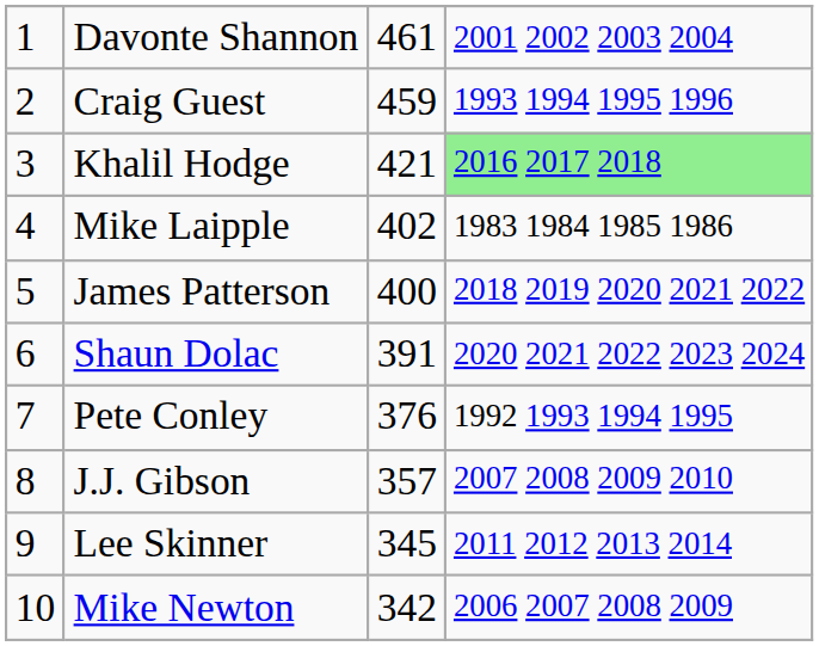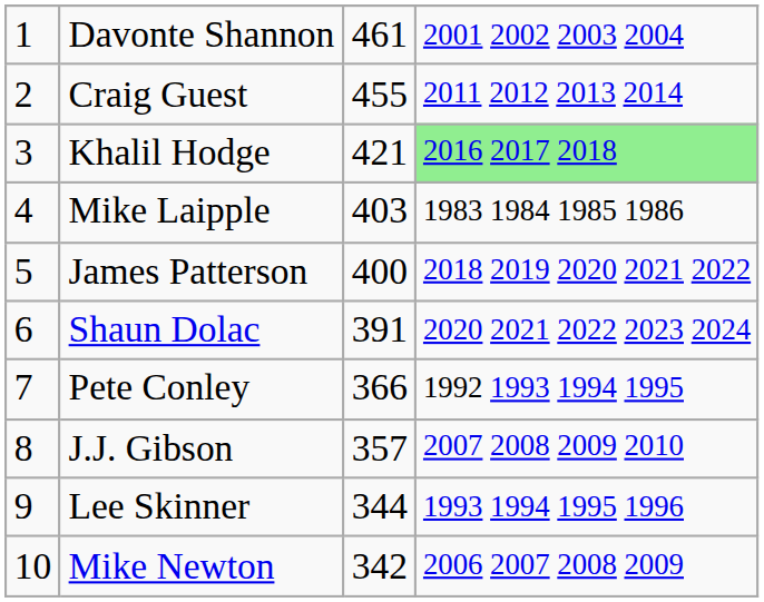 <table class="wikitable">
 <tr>
 </tr>
 <tr>
 <td>1</td>
 <td>Davonte Shannon</td>
 <td>461</td>
 <td style="font-size:80%;"><a href='#'>2001</a> <a href='#'>2002</a> <a href='#'>2003</a> <a href='#'>2004</a></td>
 </tr>
 <tr>
 <td>2</td>
 <td>Craig Guest</td>
-<td>459</td>
-<td style="font-size:80%;"><a href='#'>1993</a> <a href='#'>1994</a> <a href='#'>1995</a> <a href='#'>1996</a></td>
+<td>455</td>
+<td style="font-size:80%;"><a href='#'>2011</a> <a href='#'>2012</a> <a href='#'>2013</a> <a href='#'>2014</a></td>
 </tr>
 <tr>
 <td>3</td>
 <td>Khalil Hodge</td>
 <td>421</td>
 <td style="background: lightgreen; font-size:80%;"><a href='#'>2016</a> <a href='#'>2017</a> <a href='#'>2018</a></td>
 </tr>
 <tr>
 <td>4</td>
 <td>Mike Laipple</td>
-<td>402</td>
+<td>403</td>
 <td style="font-size:80%;">1983 1984 1985 1986</td>
 </tr>
 <tr>
 <td>5</td>
 <td>James Patterson</td>
 <td>400</td>
 <td style="font-size:80%;"><a href='#'>2018</a> <a href='#'>2019</a> <a href='#'>2020</a> <a href='#'>2021</a> <a href='#'>2022</a></td>
 </tr>
 <tr>
 <td>6</td>
 <td><a href='#'>Shaun Dolac</a></td>
 <td>391</td>
 <td style="font-size:80%;"><a href='#'>2020</a> <a href='#'>2021</a> <a href='#'>2022</a> <a href='#'>2023</a> <a href='#'>2024</a></td>
 </tr>
 <tr>
 <td>7</td>
 <td>Pete Conley</td>
-<td>376</td>
+<td>366</td>
 <td style="font-size:80%;">1992 <a href='#'>1993</a> <a href='#'>1994</a> <a href='#'>1995</a></td>
 </tr>
 <tr>
 <td>8</td>
 <td>J.J. Gibson</td>
 <td>357</td>
 <td style="font-size:80%;"><a href='#'>2007</a> <a href='#'>2008</a> <a href='#'>2009</a> <a href='#'>2010</a></td>
 </tr>
 <tr>
 <td>9</td>
 <td>Lee Skinner</td>
-<td>345</td>
-<td style="font-size:80%;"><a href='#'>2011</a> <a href='#'>2012</a> <a href='#'>2013</a> <a href='#'>2014</a></td>
+<td>344</td>
+<td style="font-size:80%;"><a href='#'>1993</a> <a href='#'>1994</a> <a href='#'>1995</a> <a href='#'>1996</a></td>
 </tr>
 <tr>
 <td>10</td>
 <td><a href='#'>Mike Newton</a></td>
 <td>342</td>
 <td style="font-size:80%;"><a href='#'>2006</a> <a href='#'>2007</a> <a href='#'>2008</a> <a href='#'>2009</a></td>
 </tr>
 </table>
